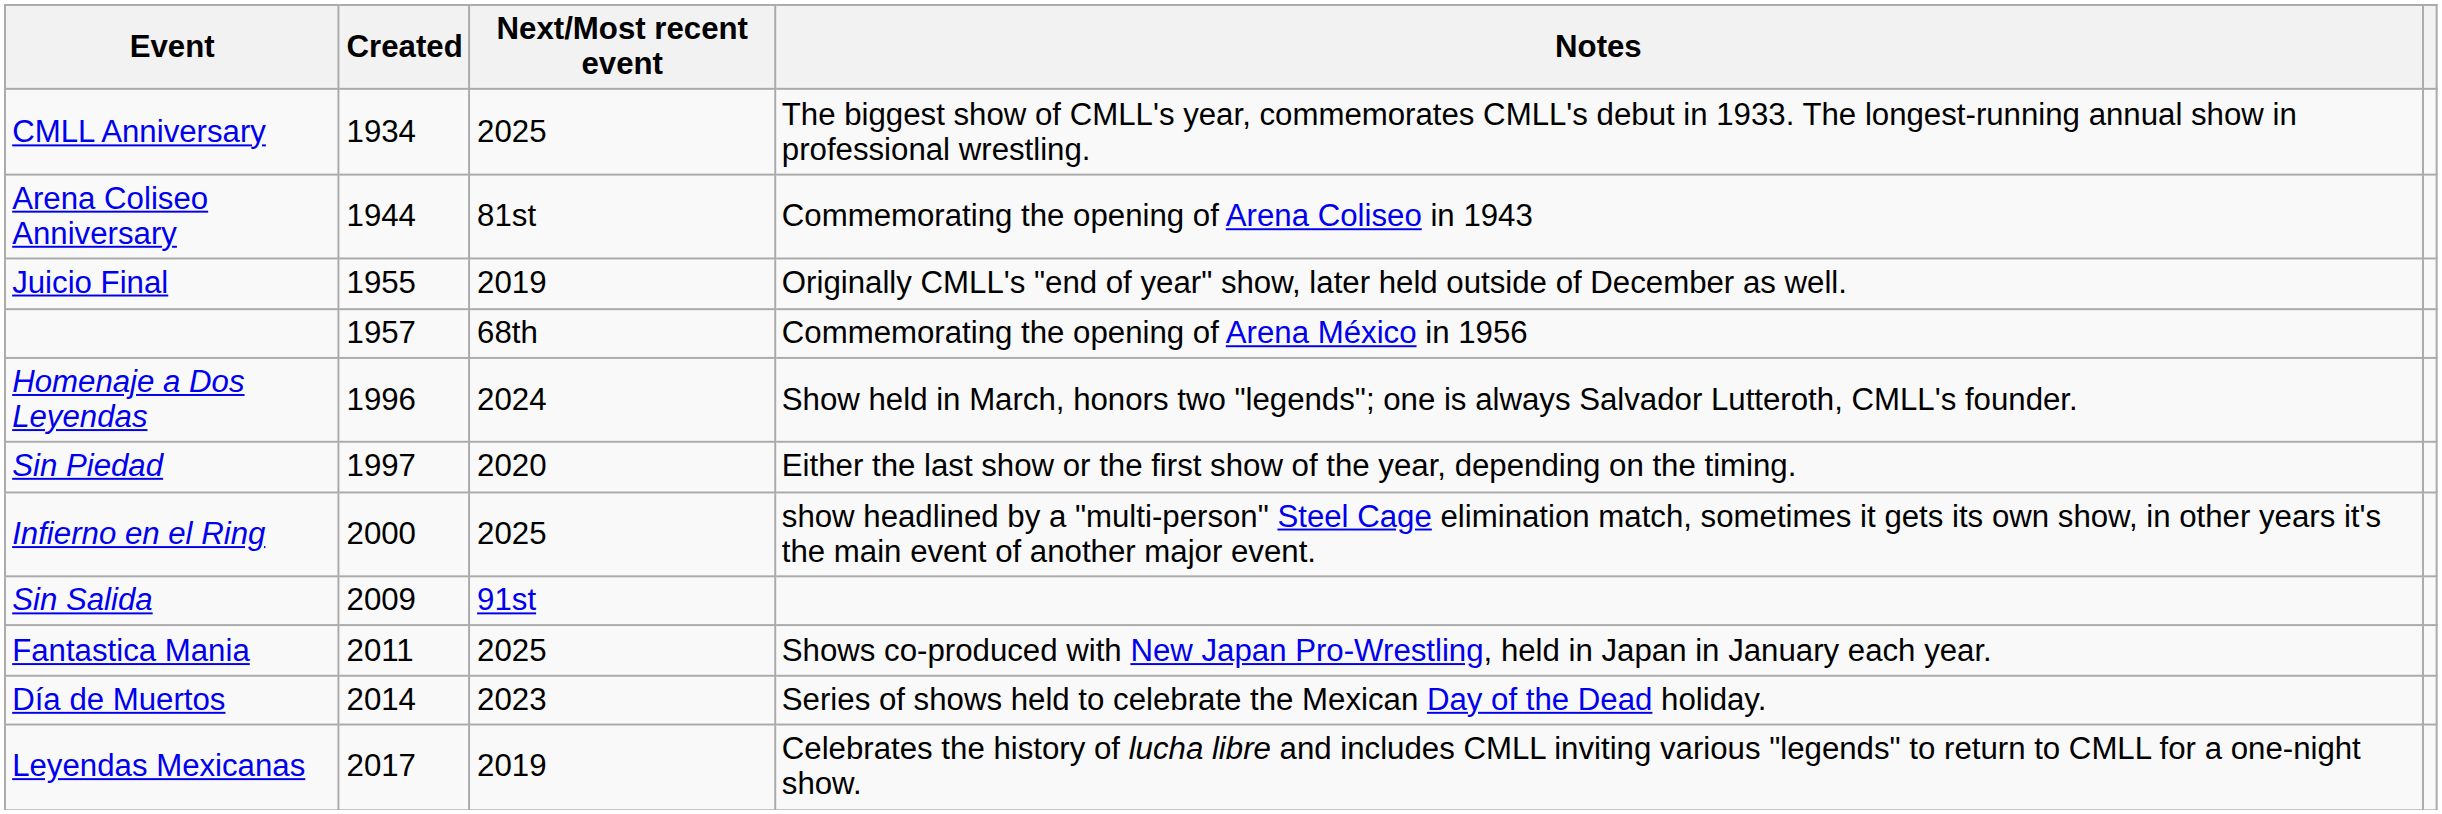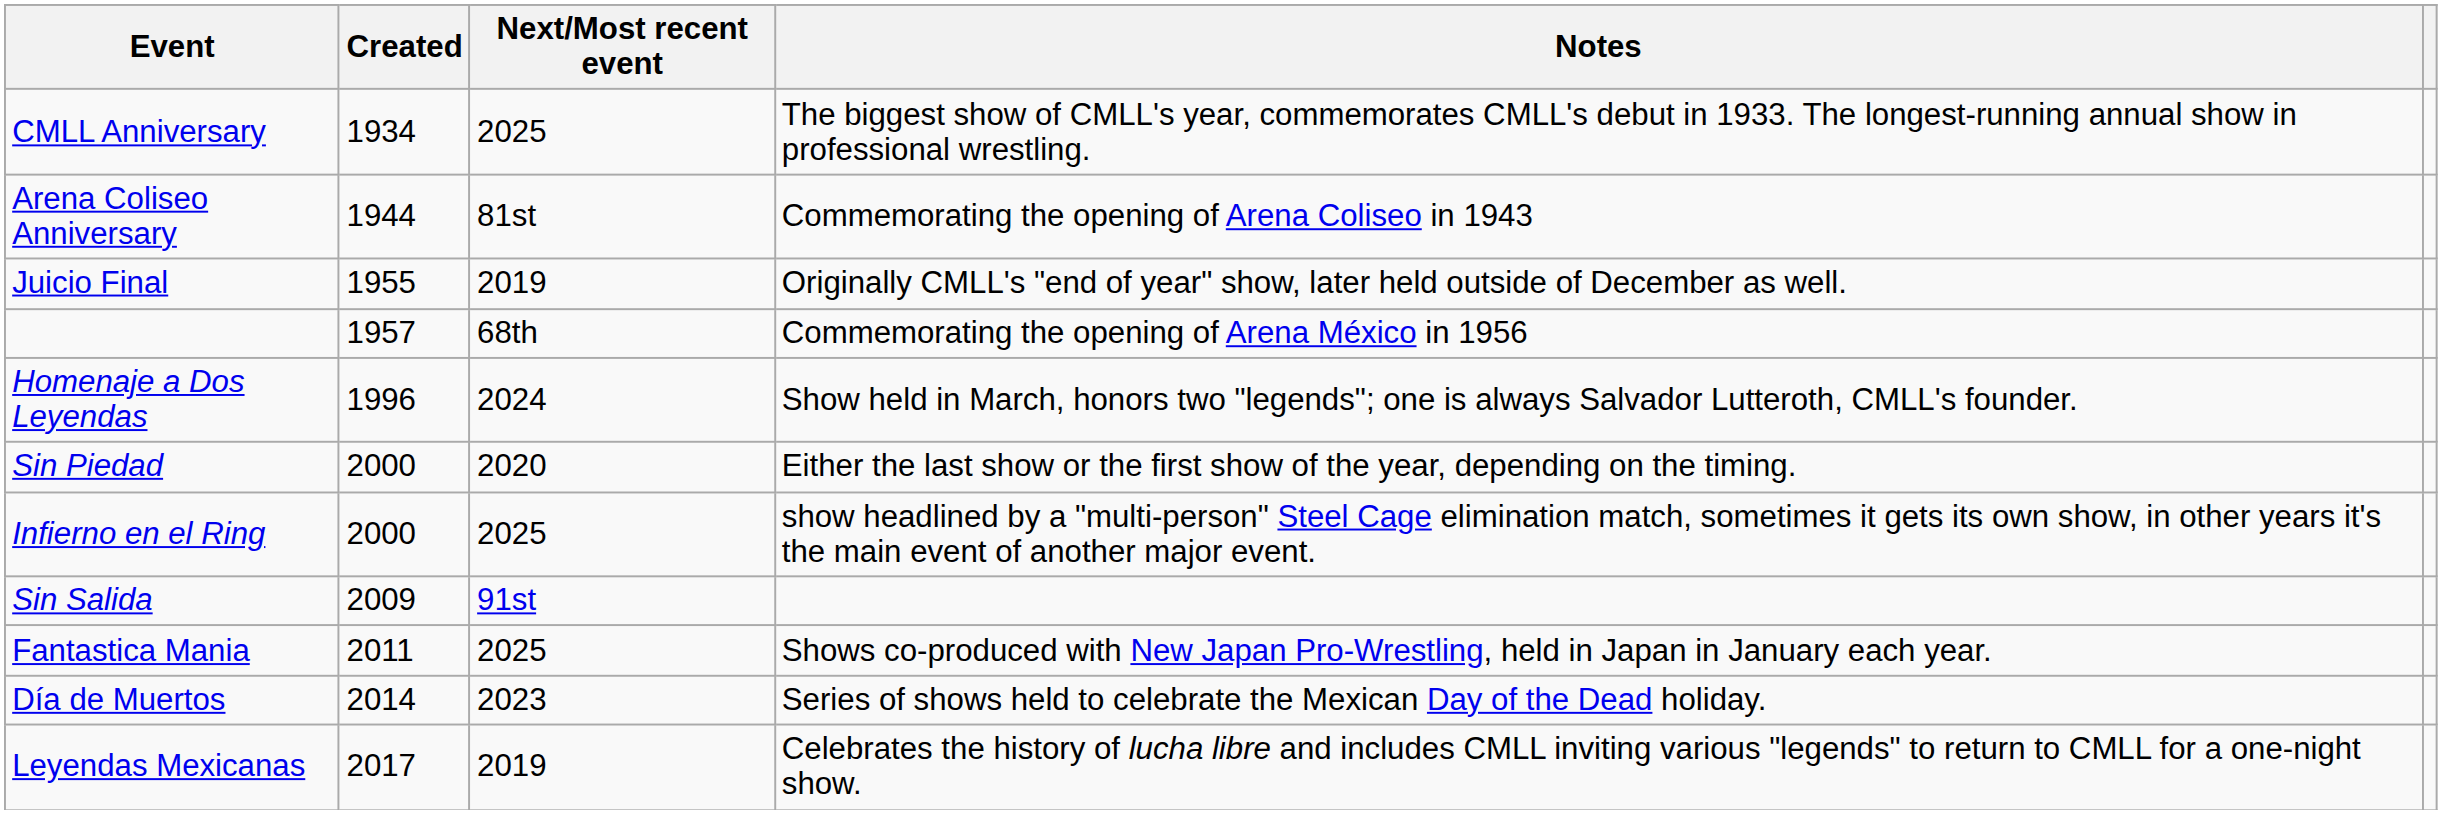 <table class="wikitable sortable">
 <tr>
 <th scope="col">Event</th>
 <th scope="col">Created</th>
 <th scope="col">Next/Most recent event</th>
 <th scope="col">Notes</th>
 <th class="unsortable" scope="col"></th>
 </tr>
 <tr>
 <td><a href='#'>CMLL Anniversary</a></td>
 <td>1934</td>
 <td>2025</td>
 <td>The biggest show of CMLL's year, commemorates CMLL's debut in 1933. The longest-running annual show in professional wrestling.</td>
 <td></td>
 </tr>
 <tr>
 <td><a href='#'>Arena Coliseo Anniversary</a></td>
 <td>1944</td>
 <td>81st</td>
 <td>Commemorating the opening of <a href='#'>Arena Coliseo</a> in 1943</td>
 <td></td>
 </tr>
 <tr>
 <td><a href='#'>Juicio Final</a></td>
 <td>1955</td>
 <td>2019</td>
 <td>Originally CMLL's "end of year" show, later held outside of December as well.</td>
 <td></td>
 </tr>
 <tr>
 <td></td>
 <td>1957</td>
 <td>68th</td>
 <td>Commemorating the opening of <a href='#'>Arena México</a> in 1956</td>
 <td></td>
 </tr>
 <tr>
 <td><em><a href='#'>Homenaje a Dos Leyendas</a></em></td>
 <td>1996</td>
 <td>2024</td>
 <td>Show held in March, honors two "legends"; one is always Salvador Lutteroth, CMLL's founder.</td>
 <td></td>
 </tr>
 <tr>
 <td><em><a href='#'>Sin Piedad</a></em></td>
-<td>1997</td>
+<td>2000</td>
 <td>2020</td>
 <td>Either the last show or the first show of the year, depending on the timing.</td>
 <td></td>
 </tr>
 <tr>
 <td><em><a href='#'>Infierno en el Ring</a></em></td>
 <td>2000</td>
 <td>2025</td>
 <td>show headlined by a "multi-person" <a href='#'>Steel Cage</a> elimination match, sometimes it gets its own show, in other years it's the main event of another major event.</td>
 <td></td>
 </tr>
 <tr>
 <td><em><a href='#'>Sin Salida</a></em></td>
 <td>2009</td>
 <td><a href='#'>91st</a></td>
 <td> </td>
 <td></td>
 </tr>
 <tr>
 <td><a href='#'>Fantastica Mania</a></td>
 <td>2011</td>
 <td>2025</td>
 <td>Shows co-produced with <a href='#'>New Japan Pro-Wrestling</a>, held in Japan in January each year.</td>
 <td></td>
 </tr>
 <tr>
 <td><a href='#'>Día de Muertos</a></td>
 <td>2014</td>
 <td>2023</td>
 <td>Series of shows held to celebrate the Mexican <a href='#'>Day of the Dead</a> holiday.</td>
 <td></td>
 </tr>
 <tr>
 <td><a href='#'>Leyendas Mexicanas</a></td>
 <td>2017</td>
 <td>2019</td>
 <td>Celebrates the history of <em>lucha libre</em> and includes CMLL inviting various "legends" to return to CMLL for a one-night show.</td>
 <td></td>
 </tr>
 </table>
